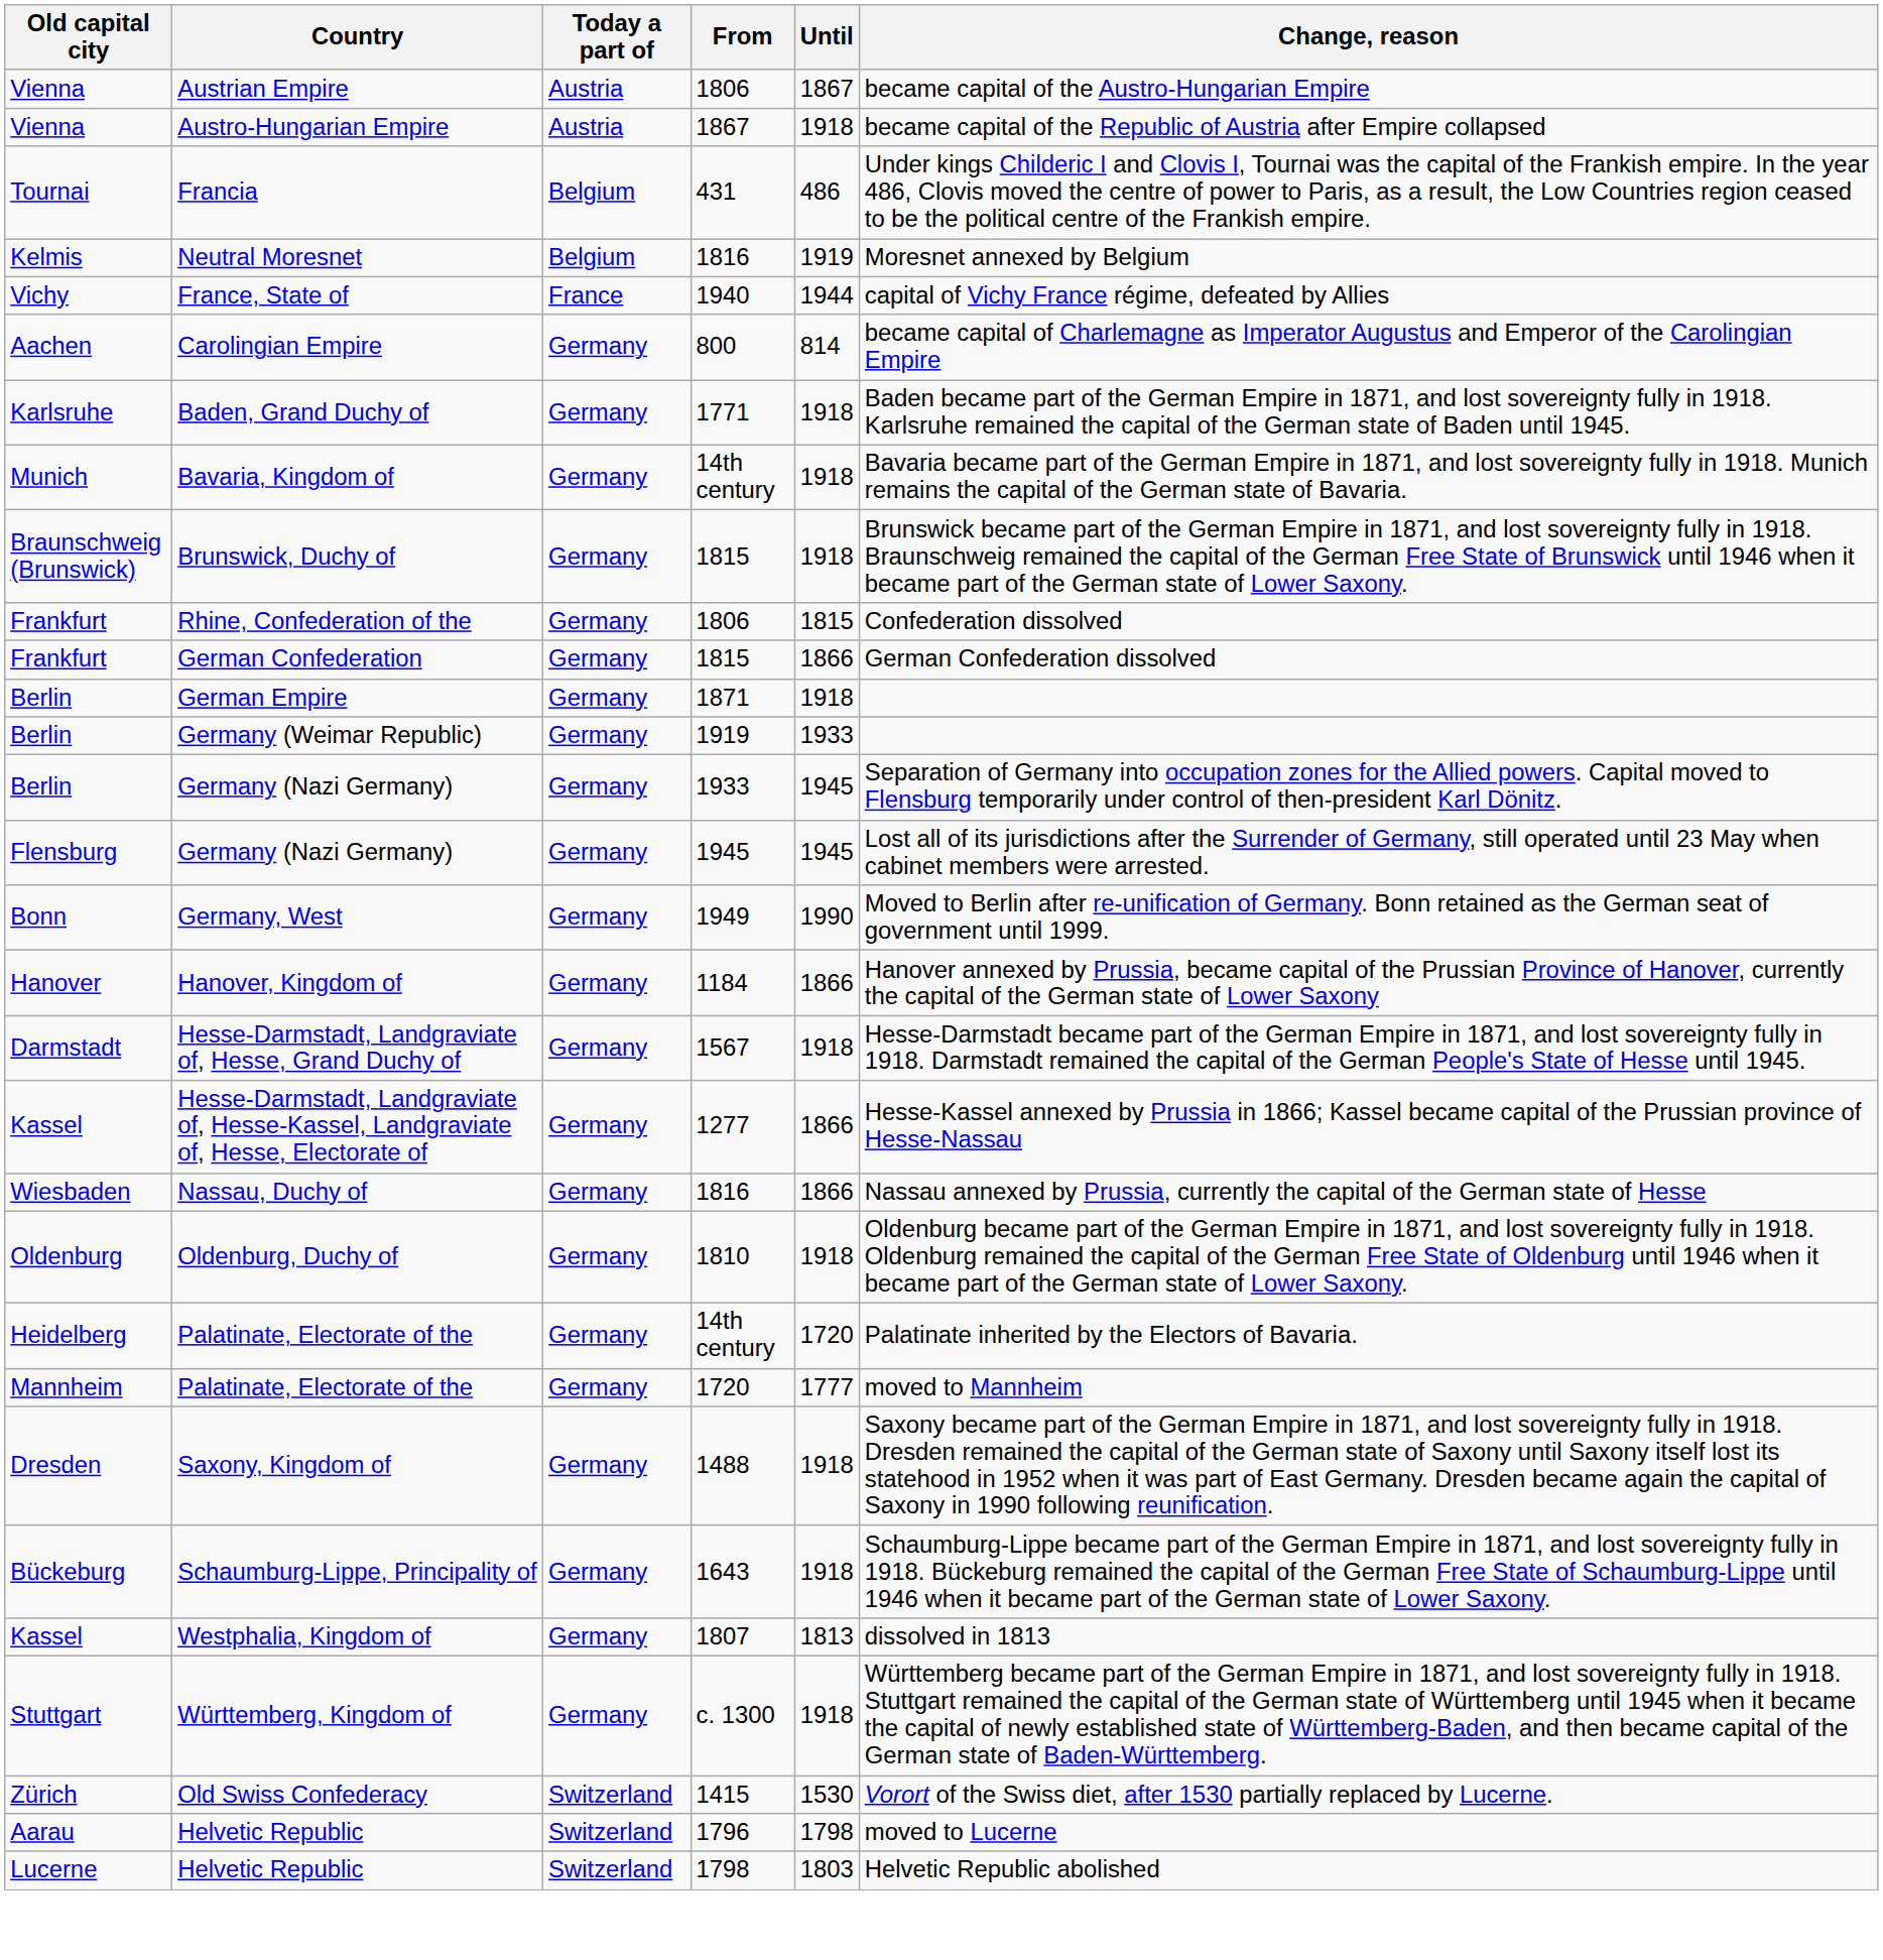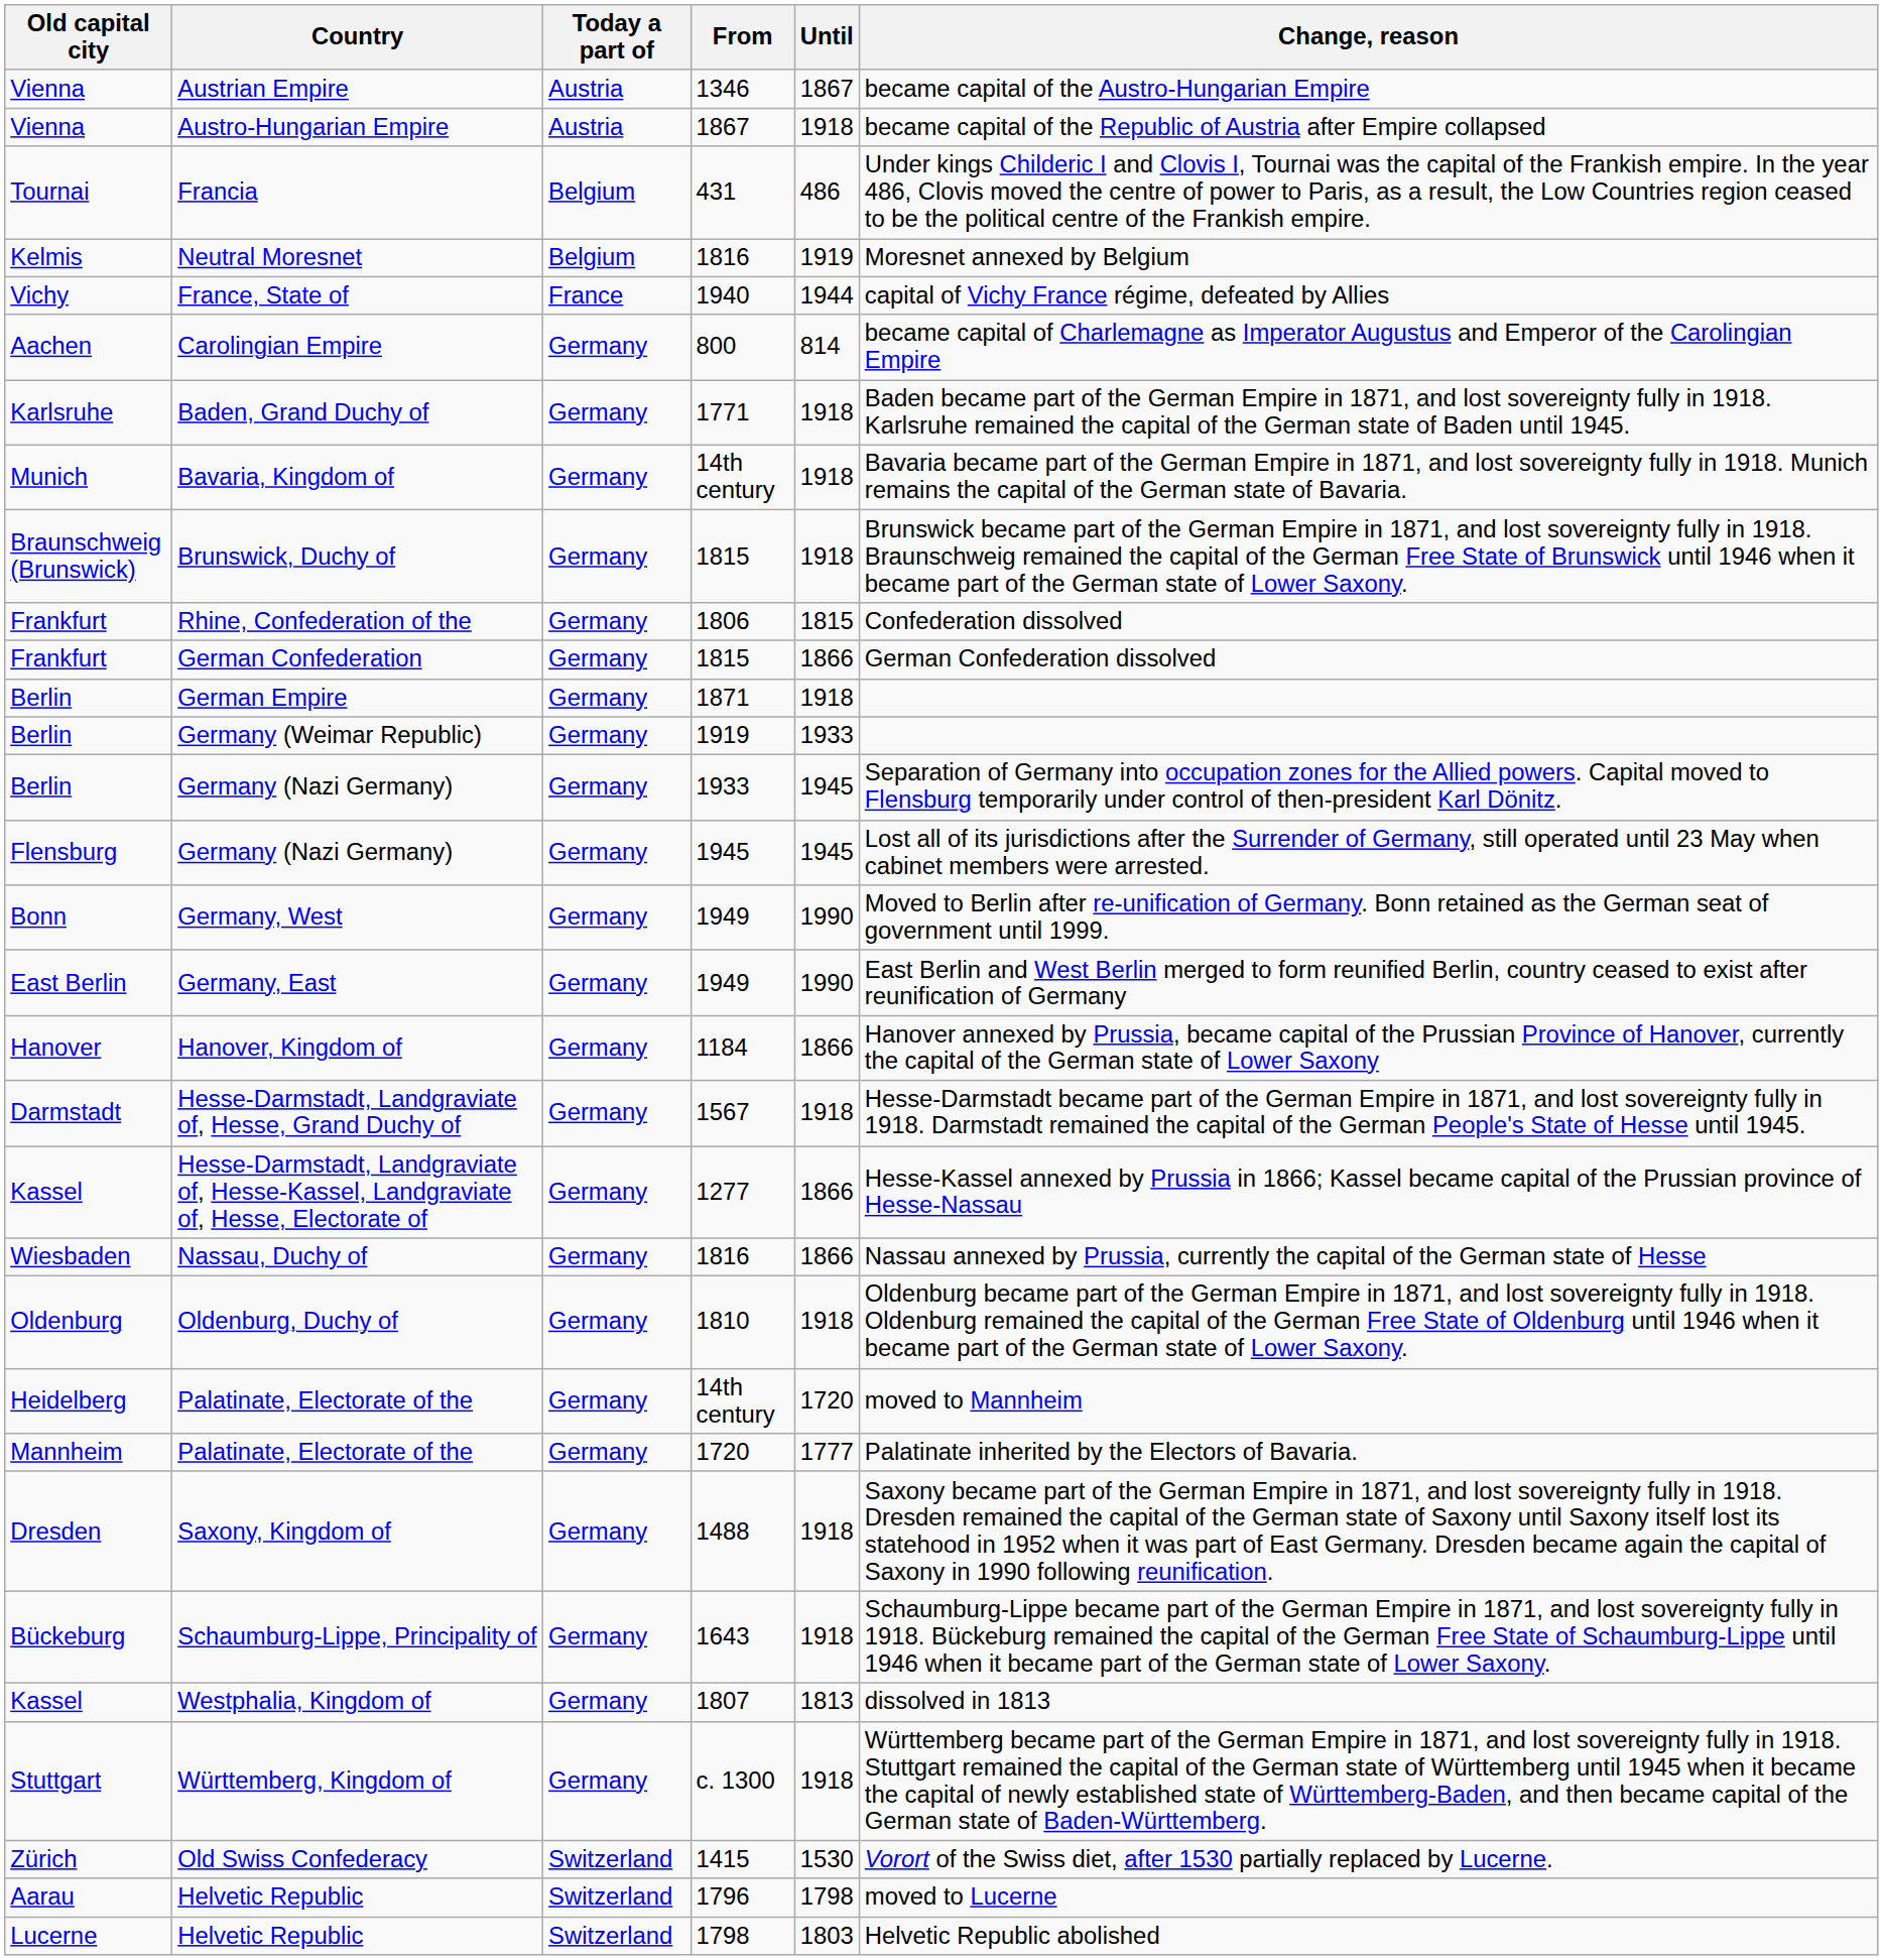 <table class="wikitable sortable">
 <tr>
 <th>Old capital city</th>
 <th>Country</th>
 <th>Today a part of</th>
 <th data-sort-type="number">From</th>
 <th data-sort-type="number">Until</th>
 <th>Change, reason</th>
 </tr>
 <tr>
 <td><a href='#'>Vienna</a></td>
 <td><a href='#'>Austrian Empire</a></td>
 <td><a href='#'>Austria</a></td>
-<td>1806</td>
+<td>1346</td>
 <td>1867</td>
 <td>became capital of the <a href='#'>Austro-Hungarian Empire</a></td>
 </tr>
 <tr>
 <td><a href='#'>Vienna</a></td>
 <td><a href='#'>Austro-Hungarian Empire</a></td>
 <td><a href='#'>Austria</a></td>
 <td>1867</td>
 <td>1918</td>
 <td>became capital of the <a href='#'>Republic of Austria</a> after Empire collapsed</td>
 </tr>
 <tr>
 <td><a href='#'>Tournai</a></td>
 <td><a href='#'>Francia</a></td>
 <td><a href='#'>Belgium</a></td>
 <td>431</td>
 <td>486</td>
 <td>Under kings <a href='#'>Childeric I</a> and <a href='#'>Clovis I</a>, Tournai was the capital of the Frankish empire. In the year 486, Clovis moved the centre of power to Paris, as a result, the Low Countries region ceased to be the political centre of the Frankish empire.</td>
 </tr>
 <tr>
 <td><a href='#'>Kelmis</a></td>
 <td><a href='#'>Neutral Moresnet</a></td>
 <td><a href='#'>Belgium</a></td>
 <td>1816</td>
 <td>1919</td>
 <td>Moresnet annexed by Belgium</td>
 </tr>
 <tr>
 <td><a href='#'>Vichy</a></td>
 <td><a href='#'>France, State of</a></td>
 <td><a href='#'>France</a></td>
 <td>1940</td>
 <td>1944</td>
 <td>capital of <a href='#'>Vichy France</a> régime, defeated by Allies</td>
 </tr>
 <tr>
 <td><a href='#'>Aachen</a></td>
 <td><a href='#'>Carolingian Empire</a></td>
 <td><a href='#'>Germany</a></td>
 <td>800</td>
 <td>814</td>
 <td>became capital of <a href='#'>Charlemagne</a> as <a href='#'>Imperator Augustus</a> and Emperor of the <a href='#'>Carolingian Empire</a></td>
 </tr>
 <tr>
 <td><a href='#'>Karlsruhe</a></td>
 <td><a href='#'>Baden, Grand Duchy of</a></td>
 <td><a href='#'>Germany</a></td>
 <td>1771</td>
 <td>1918</td>
 <td>Baden became part of the German Empire in 1871, and lost sovereignty fully in 1918. Karlsruhe remained the capital of the German state of Baden until 1945.</td>
 </tr>
 <tr>
 <td><a href='#'>Munich</a></td>
 <td><a href='#'>Bavaria, Kingdom of</a></td>
 <td><a href='#'>Germany</a></td>
 <td data-sort-value="1300">14th century</td>
 <td>1918</td>
 <td>Bavaria became part of the German Empire in 1871, and lost sovereignty fully in 1918. Munich remains the capital of the German state of Bavaria.</td>
 </tr>
 <tr>
 <td><a href='#'>Braunschweig<br>(Brunswick)</a></td>
 <td><a href='#'>Brunswick, Duchy of</a></td>
 <td><a href='#'>Germany</a></td>
 <td>1815</td>
 <td>1918</td>
 <td>Brunswick became part of the German Empire in 1871, and lost sovereignty fully in 1918. Braunschweig remained the capital of the German <a href='#'>Free State of Brunswick</a> until 1946 when it became part of the German state of <a href='#'>Lower Saxony</a>.</td>
 </tr>
 <tr>
 <td><a href='#'>Frankfurt</a></td>
 <td><a href='#'>Rhine, Confederation of the</a></td>
 <td><a href='#'>Germany</a></td>
 <td>1806</td>
 <td>1815</td>
 <td>Confederation dissolved</td>
 </tr>
 <tr>
 <td><a href='#'>Frankfurt</a></td>
 <td><a href='#'>German Confederation</a></td>
 <td><a href='#'>Germany</a></td>
 <td>1815</td>
 <td>1866</td>
 <td>German Confederation dissolved</td>
 </tr>
 <tr>
 <td><a href='#'>Berlin</a></td>
 <td><a href='#'>German Empire</a></td>
 <td><a href='#'>Germany</a></td>
 <td>1871</td>
 <td>1918</td>
 <td></td>
 </tr>
 <tr>
 <td><a href='#'>Berlin</a></td>
 <td><a href='#'>Germany</a> (Weimar Republic)</td>
 <td><a href='#'>Germany</a></td>
 <td>1919</td>
 <td>1933</td>
 <td></td>
 </tr>
 <tr>
 <td><a href='#'>Berlin</a></td>
 <td><a href='#'>Germany</a> (Nazi Germany)</td>
 <td><a href='#'>Germany</a></td>
 <td>1933</td>
 <td>1945</td>
 <td>Separation of Germany into <a href='#'>occupation zones for the Allied powers</a>. Capital moved to <a href='#'>Flensburg</a> temporarily under control of then-president <a href='#'>Karl Dönitz</a>.</td>
 </tr>
 <tr>
 <td><a href='#'>Flensburg</a></td>
 <td><a href='#'>Germany</a> (Nazi Germany)</td>
 <td><a href='#'>Germany</a></td>
 <td>1945</td>
 <td>1945</td>
 <td>Lost all of its jurisdictions after the <a href='#'>Surrender of Germany</a>, still operated until 23 May when cabinet members were arrested.</td>
 </tr>
 <tr>
 <td><a href='#'>Bonn</a></td>
 <td><a href='#'>Germany, West</a></td>
 <td><a href='#'>Germany</a></td>
 <td>1949</td>
 <td>1990</td>
 <td>Moved to Berlin after <a href='#'>re-unification of Germany</a>. Bonn retained as the German seat of government until 1999.</td>
 </tr>
 <tr>
+<td><a href='#'>East Berlin</a></td>
+<td><a href='#'>Germany, East</a></td>
+<td><a href='#'>Germany</a></td>
+<td>1949</td>
+<td>1990</td>
+<td>East Berlin and <a href='#'>West Berlin</a> merged to form reunified Berlin, country ceased to exist after reunification of Germany</td>
+</tr>
+<tr>
 <td><a href='#'>Hanover</a></td>
 <td><a href='#'>Hanover, Kingdom of</a></td>
 <td><a href='#'>Germany</a></td>
 <td>1184</td>
 <td>1866</td>
 <td>Hanover annexed by <a href='#'>Prussia</a>, became capital of the Prussian <a href='#'>Province of Hanover</a>, currently the capital of the German state of <a href='#'>Lower Saxony</a></td>
 </tr>
 <tr>
 <td><a href='#'>Darmstadt</a></td>
 <td><a href='#'>Hesse-Darmstadt, Landgraviate of</a>, <a href='#'>Hesse, Grand Duchy of</a></td>
 <td><a href='#'>Germany</a></td>
 <td>1567</td>
 <td>1918</td>
 <td>Hesse-Darmstadt became part of the German Empire in 1871, and lost sovereignty fully in 1918. Darmstadt remained the capital of the German <a href='#'>People's State of Hesse</a> until 1945.</td>
 </tr>
 <tr>
 <td><a href='#'>Kassel</a></td>
 <td><a href='#'>Hesse-Darmstadt, Landgraviate of</a>, <a href='#'>Hesse-Kassel, Landgraviate of</a>, <a href='#'>Hesse, Electorate of</a></td>
 <td><a href='#'>Germany</a></td>
 <td>1277</td>
 <td>1866</td>
 <td>Hesse-Kassel annexed by <a href='#'>Prussia</a> in 1866; Kassel became capital of the Prussian province of <a href='#'>Hesse-Nassau</a></td>
 </tr>
 <tr>
 <td><a href='#'>Wiesbaden</a></td>
 <td><a href='#'>Nassau, Duchy of</a></td>
 <td><a href='#'>Germany</a></td>
 <td>1816</td>
 <td>1866</td>
 <td>Nassau annexed by <a href='#'>Prussia</a>, currently the capital of the German state of <a href='#'>Hesse</a></td>
 </tr>
 <tr>
 <td><a href='#'>Oldenburg</a></td>
 <td><a href='#'>Oldenburg, Duchy of</a></td>
 <td><a href='#'>Germany</a></td>
 <td>1810</td>
 <td>1918</td>
 <td>Oldenburg became part of the German Empire in 1871, and lost sovereignty fully in 1918. Oldenburg remained the capital of the German <a href='#'>Free State of Oldenburg</a> until 1946 when it became part of the German state of <a href='#'>Lower Saxony</a>.</td>
 </tr>
 <tr>
 <td><a href='#'>Heidelberg</a></td>
 <td><a href='#'>Palatinate, Electorate of the</a></td>
 <td><a href='#'>Germany</a></td>
 <td data-sort-value="1300">14th century</td>
 <td>1720</td>
-<td>Palatinate inherited by the Electors of Bavaria.</td>
+<td>moved to <a href='#'>Mannheim</a></td>
 </tr>
 <tr>
 <td><a href='#'>Mannheim</a></td>
 <td><a href='#'>Palatinate, Electorate of the</a></td>
 <td><a href='#'>Germany</a></td>
 <td>1720</td>
 <td>1777</td>
-<td>moved to <a href='#'>Mannheim</a></td>
+<td>Palatinate inherited by the Electors of Bavaria.</td>
 </tr>
 <tr>
 <td><a href='#'>Dresden</a></td>
 <td><a href='#'>Saxony, Kingdom of</a></td>
 <td><a href='#'>Germany</a></td>
 <td>1488</td>
 <td>1918</td>
 <td>Saxony became part of the German Empire in 1871, and lost sovereignty fully in 1918. Dresden remained the capital of the German state of Saxony until Saxony itself lost its statehood in 1952 when it was part of East Germany. Dresden became again the capital of Saxony in 1990 following <a href='#'>reunification</a>.</td>
 </tr>
 <tr>
 <td><a href='#'>Bückeburg</a></td>
 <td><a href='#'>Schaumburg-Lippe, Principality of</a></td>
 <td><a href='#'>Germany</a></td>
 <td>1643</td>
 <td>1918</td>
 <td>Schaumburg-Lippe became part of the German Empire in 1871, and lost sovereignty fully in 1918. Bückeburg remained the capital of the German <a href='#'>Free State of Schaumburg-Lippe</a> until 1946 when it became part of the German state of <a href='#'>Lower Saxony</a>.</td>
 </tr>
 <tr>
 <td><a href='#'>Kassel</a></td>
 <td><a href='#'>Westphalia, Kingdom of</a></td>
 <td><a href='#'>Germany</a></td>
 <td>1807</td>
 <td>1813</td>
 <td>dissolved in 1813</td>
 </tr>
 <tr>
 <td><a href='#'>Stuttgart</a></td>
 <td><a href='#'>Württemberg, Kingdom of</a></td>
 <td><a href='#'>Germany</a></td>
 <td data-sort-value="1300">c. 1300</td>
 <td>1918</td>
 <td>Württemberg became part of the German Empire in 1871, and lost sovereignty fully in 1918. Stuttgart remained the capital of the German state of Württemberg until 1945 when it became the capital of newly established state of <a href='#'>Württemberg-Baden</a>, and then became capital of the German state of <a href='#'>Baden-Württemberg</a>.</td>
 </tr>
 <tr>
 <td><a href='#'>Zürich</a></td>
 <td><a href='#'>Old Swiss Confederacy</a></td>
 <td><a href='#'>Switzerland</a></td>
 <td>1415</td>
 <td>1530</td>
 <td><em><a href='#'>Vorort</a></em> of the Swiss diet, <a href='#'>after 1530</a> partially replaced by <a href='#'>Lucerne</a>.</td>
 </tr>
 <tr>
 <td><a href='#'>Aarau</a></td>
 <td><a href='#'>Helvetic Republic</a></td>
 <td><a href='#'>Switzerland</a></td>
 <td>1796</td>
 <td>1798</td>
 <td>moved to <a href='#'>Lucerne</a></td>
 </tr>
 <tr>
 <td><a href='#'>Lucerne</a></td>
 <td><a href='#'>Helvetic Republic</a></td>
 <td><a href='#'>Switzerland</a></td>
 <td>1798</td>
 <td>1803</td>
 <td>Helvetic Republic abolished</td>
 </tr>
 </table>
